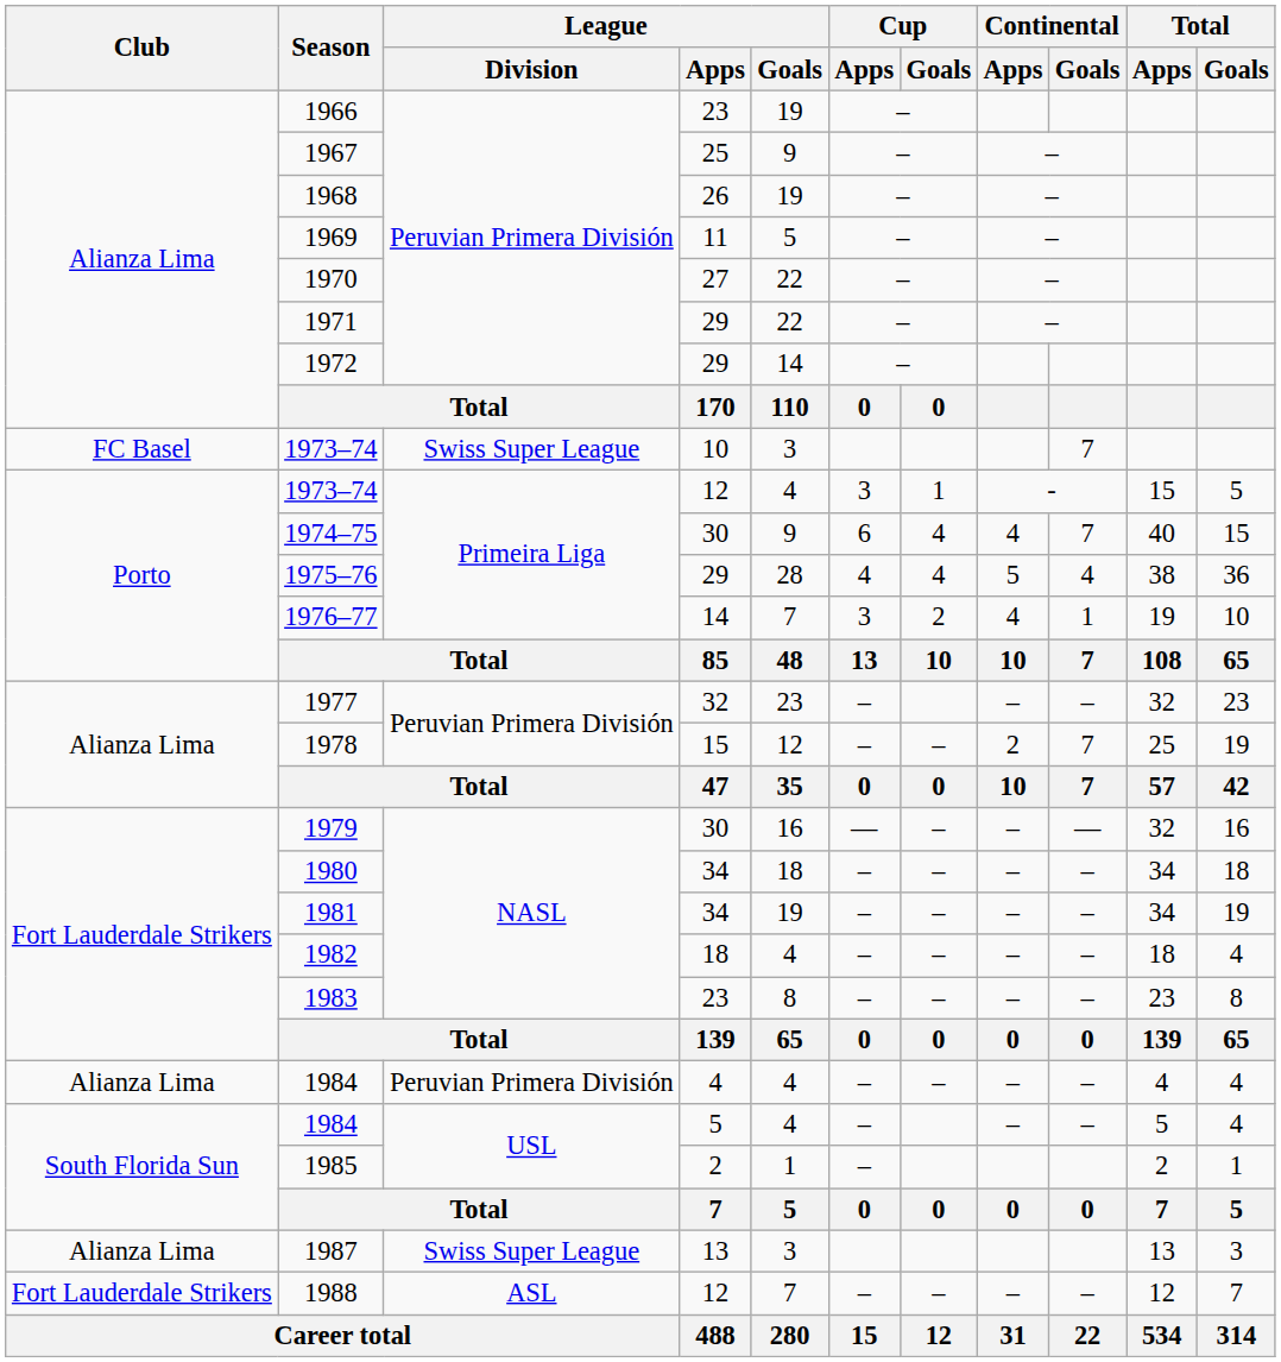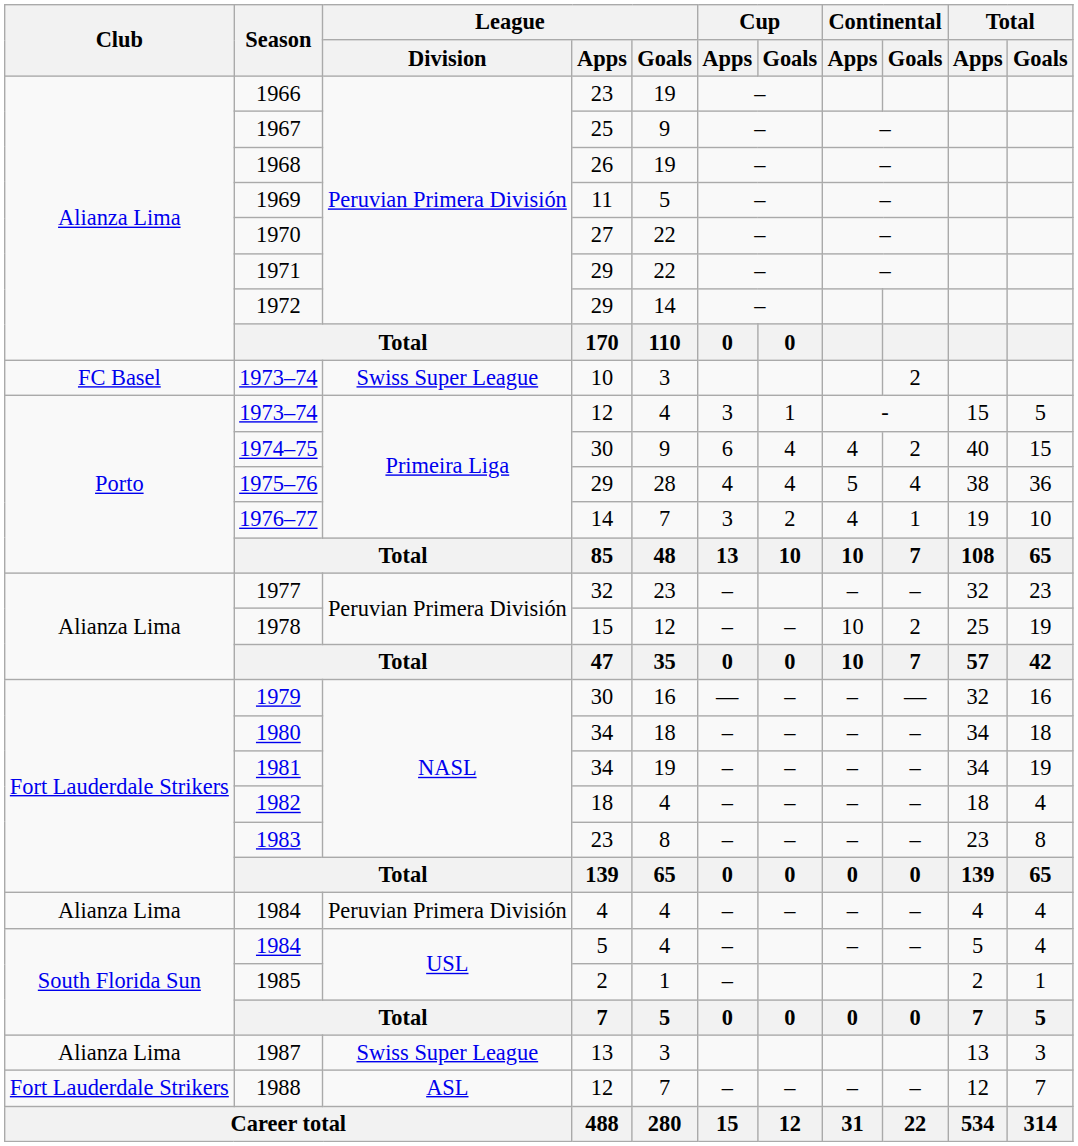 <table class="wikitable" style="text-align:center">
 <tr>
 <th rowspan="2">Club</th>
 <th rowspan="2">Season</th>
 <th colspan="3">League</th>
 <th colspan="2">Cup</th>
 <th colspan="2">Continental</th>
 <th colspan="2">Total</th>
 </tr>
 <tr>
 <th>Division</th>
 <th>Apps</th>
 <th>Goals</th>
 <th>Apps</th>
 <th>Goals</th>
 <th>Apps</th>
 <th>Goals</th>
 <th>Apps</th>
 <th>Goals</th>
 </tr>
 <tr>
 <td rowspan="8"><a href='#'>Alianza Lima</a></td>
 <td>1966</td>
 <td rowspan="7"><a href='#'>Peruvian Primera División</a></td>
 <td>23</td>
 <td>19</td>
 <td colspan="2">–</td>
 <td></td>
 <td></td>
 <td></td>
 <td></td>
 </tr>
 <tr>
 <td>1967</td>
 <td>25</td>
 <td>9</td>
 <td colspan="2">–</td>
 <td colspan="2">–</td>
 <td></td>
 <td></td>
 </tr>
 <tr>
 <td>1968</td>
 <td>26</td>
 <td>19</td>
 <td colspan="2">–</td>
 <td colspan="2">–</td>
 <td></td>
 <td></td>
 </tr>
 <tr>
 <td>1969</td>
 <td>11</td>
 <td>5</td>
 <td colspan="2">–</td>
 <td colspan="2">–</td>
 <td></td>
 <td></td>
 </tr>
 <tr>
 <td>1970</td>
 <td>27</td>
 <td>22</td>
 <td colspan="2">–</td>
 <td colspan="2">–</td>
 <td></td>
 <td></td>
 </tr>
 <tr>
 <td>1971</td>
 <td>29</td>
 <td>22</td>
 <td colspan="2">–</td>
 <td colspan="2">–</td>
 <td></td>
 <td></td>
 </tr>
 <tr>
 <td>1972</td>
 <td>29</td>
 <td>14</td>
 <td colspan="2">–</td>
 <td></td>
 <td></td>
 <td></td>
 <td></td>
 </tr>
 <tr>
 <th colspan="2">Total</th>
 <th>170</th>
 <th>110</th>
 <th>0</th>
 <th>0</th>
 <th></th>
 <th></th>
 <th></th>
 <th></th>
 </tr>
 <tr>
 <td><a href='#'>FC Basel</a></td>
 <td><a href='#'>1973–74</a></td>
 <td><a href='#'>Swiss Super League</a></td>
 <td>10</td>
 <td>3</td>
 <td></td>
 <td></td>
 <td></td>
-<td>7</td>
+<td>2</td>
 <td></td>
 <td></td>
 </tr>
 <tr>
 <td rowspan="5"><a href='#'>Porto</a></td>
 <td><a href='#'>1973–74</a></td>
 <td rowspan="4"><a href='#'>Primeira Liga</a></td>
 <td>12</td>
 <td>4</td>
 <td>3</td>
 <td>1</td>
 <td colspan="2">-</td>
 <td>15</td>
 <td>5</td>
 </tr>
 <tr>
 <td><a href='#'>1974–75</a></td>
 <td>30</td>
 <td>9</td>
 <td>6</td>
 <td>4</td>
 <td>4</td>
-<td>7</td>
+<td>2</td>
 <td>40</td>
 <td>15</td>
 </tr>
 <tr>
 <td><a href='#'>1975–76</a></td>
 <td>29</td>
 <td>28</td>
 <td>4</td>
 <td>4</td>
 <td>5</td>
 <td>4</td>
 <td>38</td>
 <td>36</td>
 </tr>
 <tr>
 <td><a href='#'>1976–77</a></td>
 <td>14</td>
 <td>7</td>
 <td>3</td>
 <td>2</td>
 <td>4</td>
 <td>1</td>
 <td>19</td>
 <td>10</td>
 </tr>
 <tr>
 <th colspan="2">Total</th>
 <th>85</th>
 <th>48</th>
 <th>13</th>
 <th>10</th>
 <th>10</th>
 <th>7</th>
 <th>108</th>
 <th>65</th>
 </tr>
 <tr>
 <td rowspan="3">Alianza Lima</td>
 <td>1977</td>
 <td rowspan="2">Peruvian Primera División</td>
 <td>32</td>
 <td>23</td>
 <td>–</td>
 <td></td>
 <td>–</td>
 <td>–</td>
 <td>32</td>
 <td>23</td>
 </tr>
 <tr>
 <td>1978</td>
 <td>15</td>
 <td>12</td>
 <td>–</td>
 <td>–</td>
+<td>10</td>
 <td>2</td>
-<td>7</td>
 <td>25</td>
 <td>19</td>
 </tr>
 <tr>
 <th colspan="2">Total</th>
 <th>47</th>
 <th>35</th>
 <th>0</th>
 <th>0</th>
 <th>10</th>
 <th>7</th>
 <th>57</th>
 <th>42</th>
 </tr>
 <tr>
 <td rowspan="6"><a href='#'>Fort Lauderdale Strikers</a></td>
 <td><a href='#'>1979</a></td>
 <td rowspan="5"><a href='#'>NASL</a></td>
 <td>30</td>
 <td>16</td>
 <td>—</td>
 <td>–</td>
 <td>–</td>
 <td>—</td>
 <td>32</td>
 <td>16</td>
 </tr>
 <tr>
 <td><a href='#'>1980</a></td>
 <td>34</td>
 <td>18</td>
 <td>–</td>
 <td>–</td>
 <td>–</td>
 <td>–</td>
 <td>34</td>
 <td>18</td>
 </tr>
 <tr>
 <td><a href='#'>1981</a></td>
 <td>34</td>
 <td>19</td>
 <td>–</td>
 <td>–</td>
 <td>–</td>
 <td>–</td>
 <td>34</td>
 <td>19</td>
 </tr>
 <tr>
 <td><a href='#'>1982</a></td>
 <td>18</td>
 <td>4</td>
 <td>–</td>
 <td>–</td>
 <td>–</td>
 <td>–</td>
 <td>18</td>
 <td>4</td>
 </tr>
 <tr>
 <td><a href='#'>1983</a></td>
 <td>23</td>
 <td>8</td>
 <td>–</td>
 <td>–</td>
 <td>–</td>
 <td>–</td>
 <td>23</td>
 <td>8</td>
 </tr>
 <tr>
 <th colspan="2">Total</th>
 <th>139</th>
 <th>65</th>
 <th>0</th>
 <th>0</th>
 <th>0</th>
 <th>0</th>
 <th>139</th>
 <th>65</th>
 </tr>
 <tr>
 <td>Alianza Lima</td>
 <td>1984</td>
 <td>Peruvian Primera División</td>
 <td>4</td>
 <td>4</td>
 <td>–</td>
 <td>–</td>
 <td>–</td>
 <td>–</td>
 <td>4</td>
 <td>4</td>
 </tr>
 <tr>
 <td rowspan="3"><a href='#'>South Florida Sun</a></td>
 <td><a href='#'>1984</a></td>
 <td rowspan="2"><a href='#'>USL</a></td>
 <td>5</td>
 <td>4</td>
 <td>–</td>
 <td></td>
 <td>–</td>
 <td>–</td>
 <td>5</td>
 <td>4</td>
 </tr>
 <tr>
 <td>1985</td>
 <td>2</td>
 <td>1</td>
 <td>–</td>
 <td></td>
 <td></td>
 <td></td>
 <td>2</td>
 <td>1</td>
 </tr>
 <tr>
 <th colspan="2">Total</th>
 <th>7</th>
 <th>5</th>
 <th>0</th>
 <th>0</th>
 <th>0</th>
 <th>0</th>
 <th>7</th>
 <th>5</th>
 </tr>
 <tr>
 <td>Alianza Lima</td>
 <td>1987</td>
 <td><a href='#'>Swiss Super League</a></td>
 <td>13</td>
 <td>3</td>
 <td></td>
 <td></td>
 <td></td>
 <td></td>
 <td>13</td>
 <td>3</td>
 </tr>
 <tr>
 <td><a href='#'>Fort Lauderdale Strikers</a></td>
 <td>1988</td>
 <td><a href='#'>ASL</a></td>
 <td>12</td>
 <td>7</td>
 <td>–</td>
 <td>–</td>
 <td>–</td>
 <td>–</td>
 <td>12</td>
 <td>7</td>
 </tr>
 <tr>
 <th colspan="3">Career total</th>
 <th>488</th>
 <th>280</th>
 <th>15</th>
 <th>12</th>
 <th>31</th>
 <th>22</th>
 <th>534</th>
 <th>314</th>
 </tr>
 </table>
